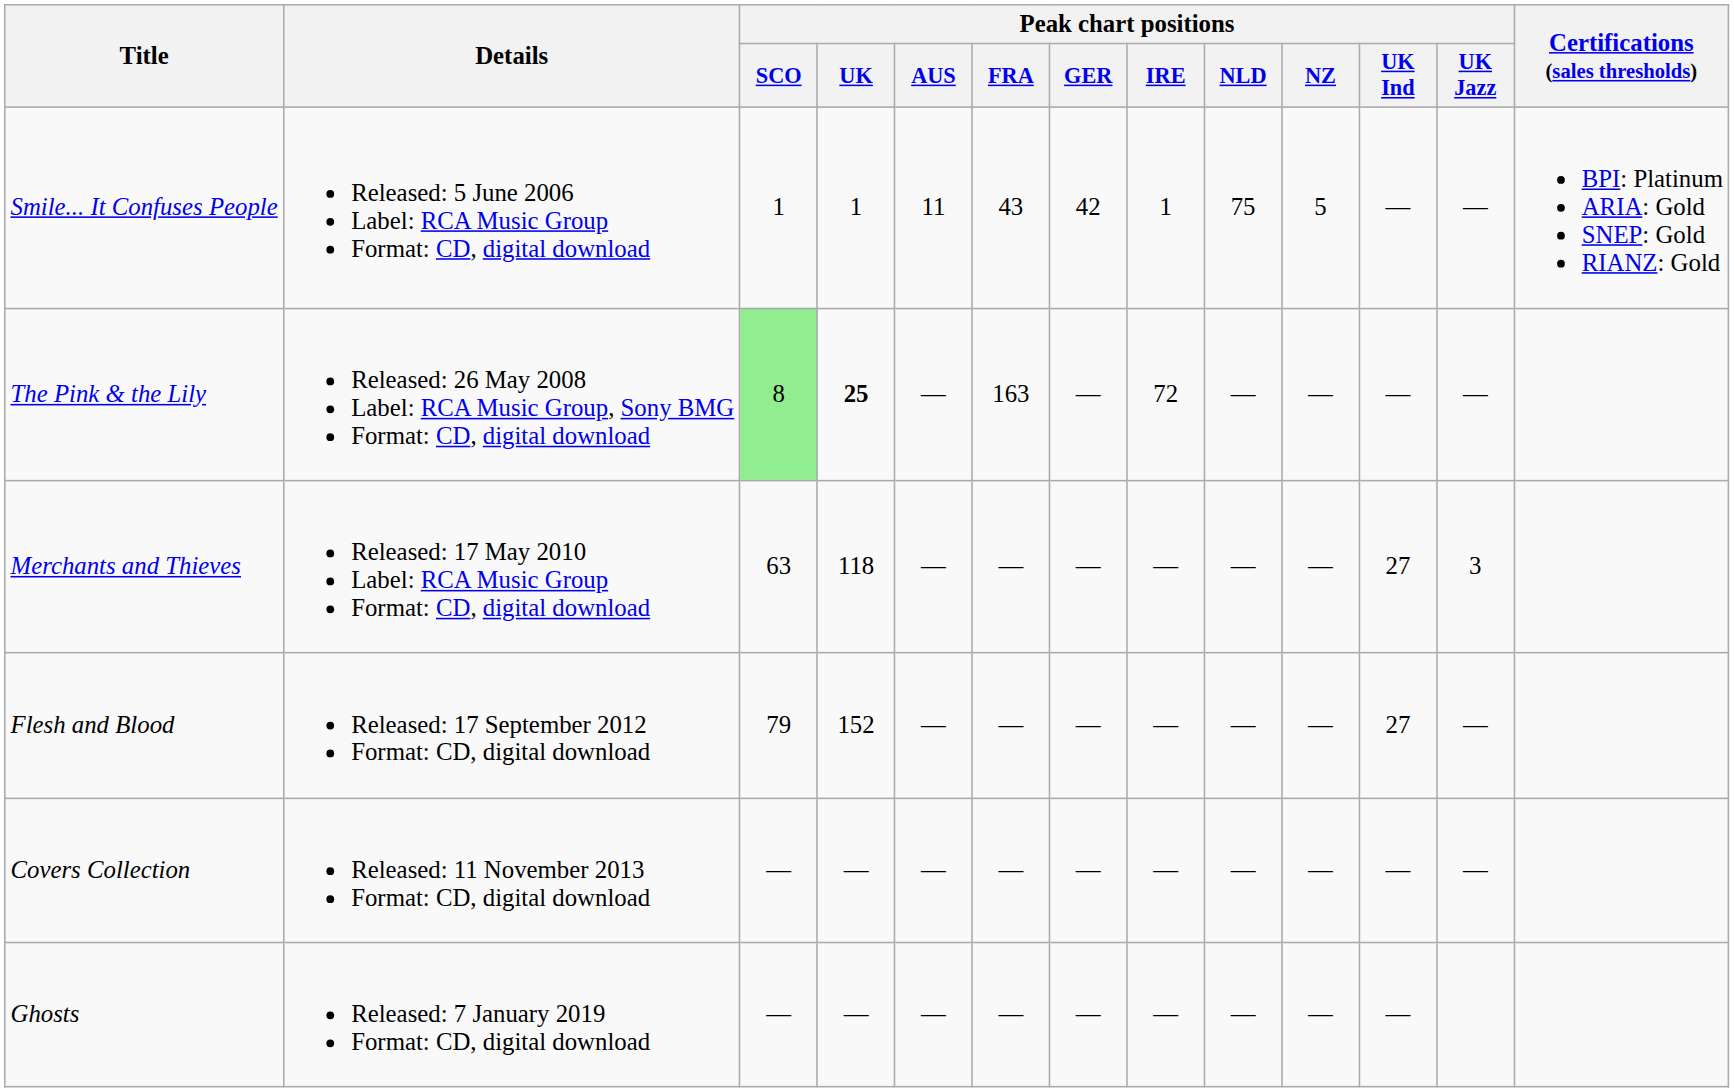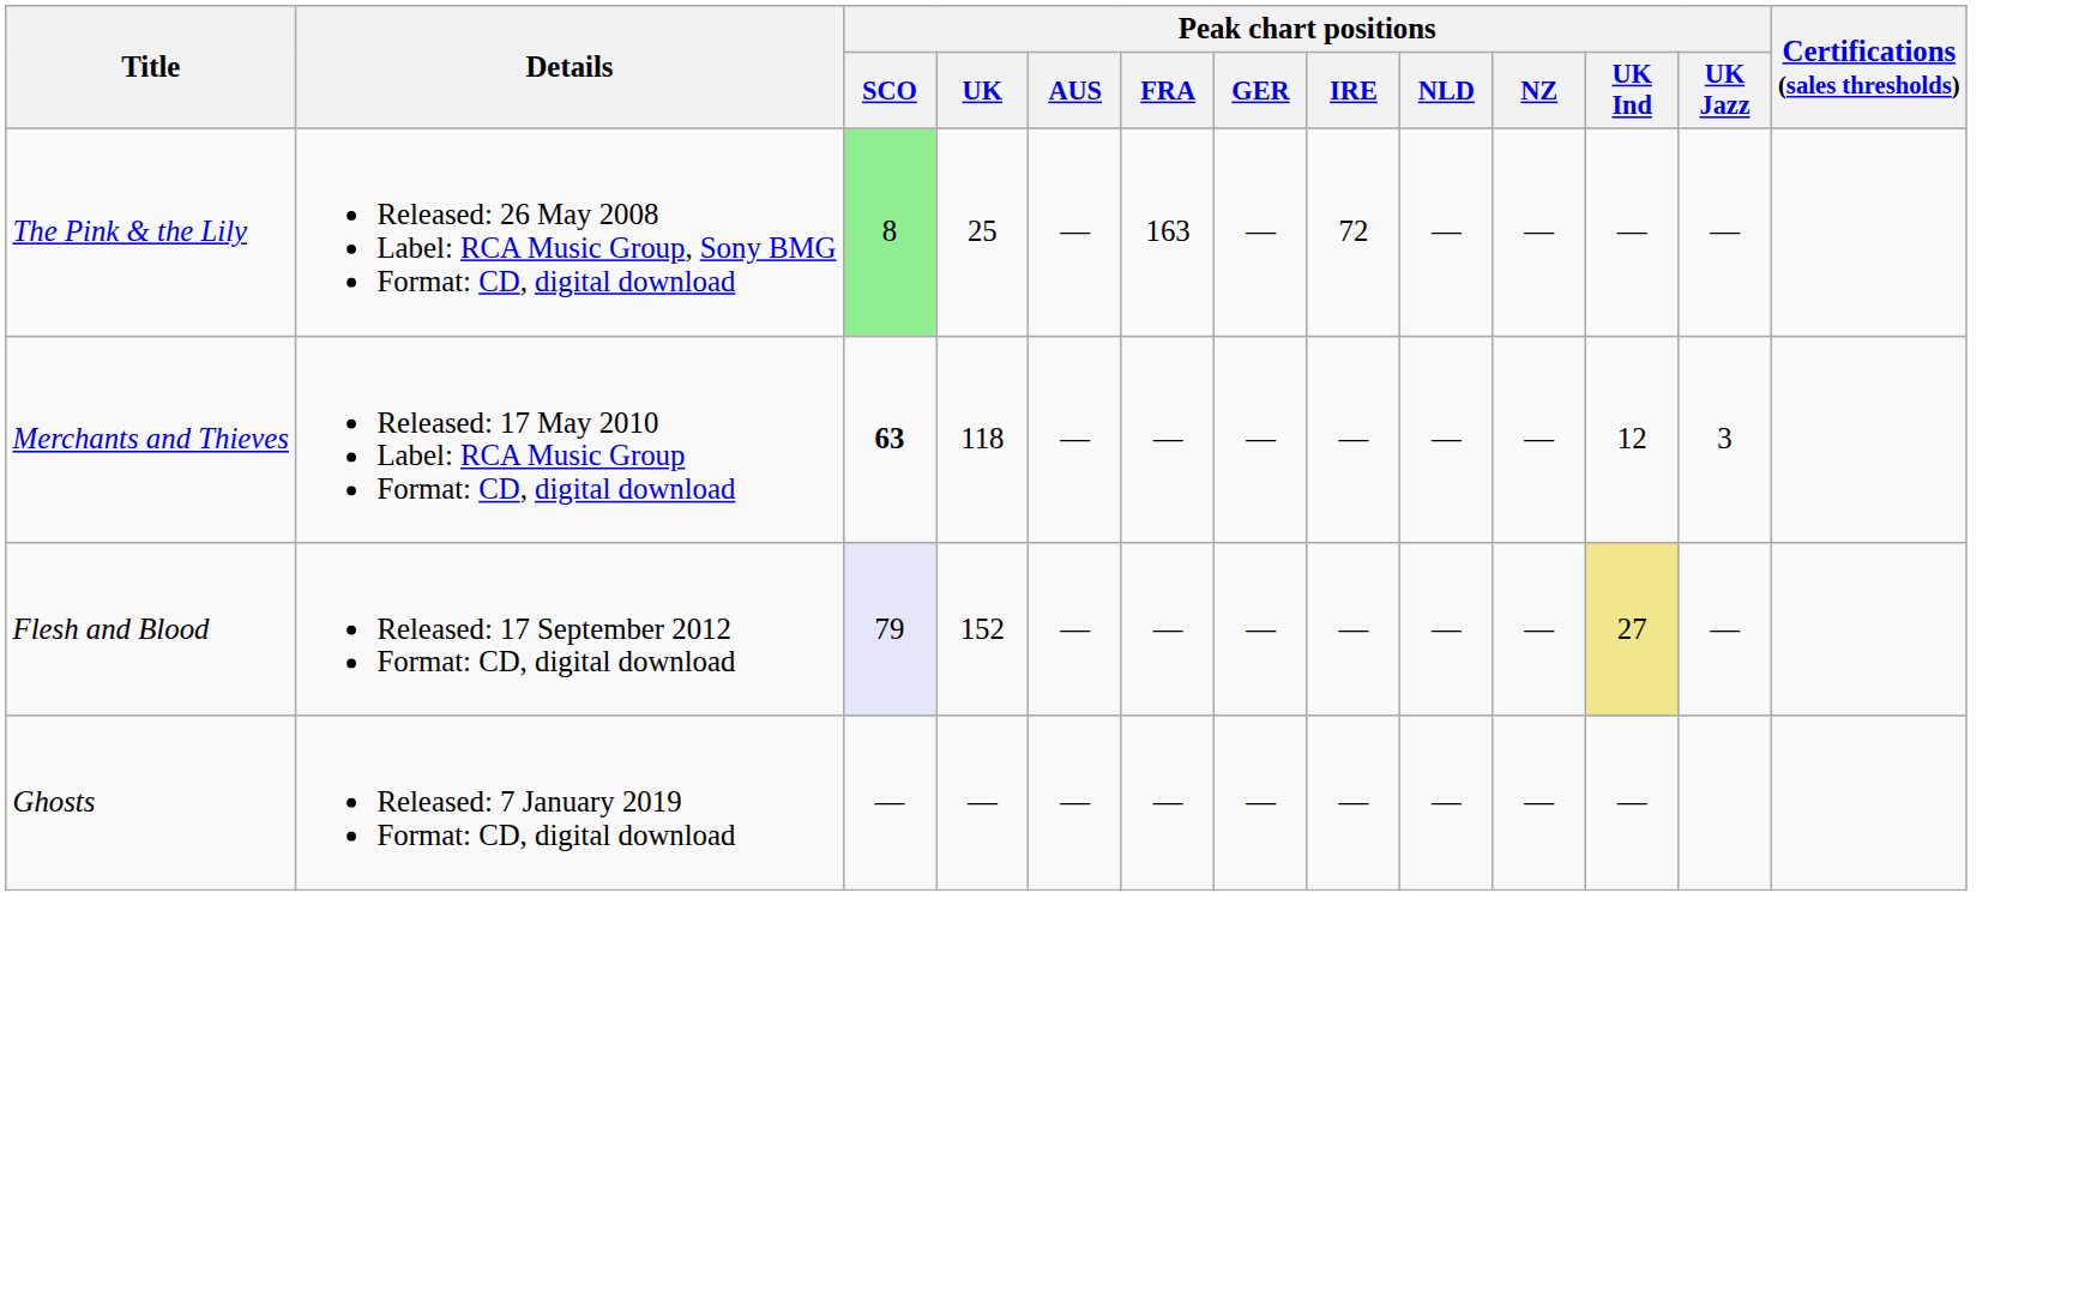 <table class="wikitable">
 <tr>
 <th rowspan="2">Title</th>
 <th rowspan="2">Details</th>
 <th colspan="10">Peak chart positions</th>
 <th rowspan="2"><a href='#'>Certifications</a><br><small>(<a href='#'>sales thresholds</a>)</small></th>
 </tr>
 <tr>
 <th style="width:3em;font-size:90%"><a href='#'>SCO</a><br></th>
 <th style="width:3em;font-size:90%"><a href='#'>UK</a><br></th>
 <th style="width:3em;font-size:90%"><a href='#'>AUS</a><br></th>
 <th style="width:3em;font-size:90%"><a href='#'>FRA</a><br></th>
 <th style="width:3em;font-size:90%"><a href='#'>GER</a><br></th>
 <th style="width:3em;font-size:90%"><a href='#'>IRE</a><br></th>
 <th style="width:3em;font-size:90%"><a href='#'>NLD</a><br></th>
 <th style="width:3em;font-size:90%"><a href='#'>NZ</a><br></th>
 <th style="width:3em;font-size:90%"><a href='#'>UK Ind</a><br></th>
 <th style="width:3em;font-size:90%"><a href='#'>UK Jazz</a><br></th>
 </tr>
 <tr>
-<td><em><a href='#'>Smile... It Confuses People</a></em></td>
-<td><br><ul><li>Released: 5 June 2006</li><li>Label: <a href='#'>RCA Music Group</a></li><li>Format: <a href='#'>CD</a>, <a href='#'>digital download</a></li></ul></td>
-<td align=center>1</td>
-<td align=center>1</td>
-<td align=center>11</td>
-<td align=center>43</td>
-<td align=center>42</td>
-<td align=center>1</td>
-<td align=center>75</td>
-<td align=center>5</td>
-<td align=center>—</td>
-<td align=center>—</td>
-<td align=left><br><ul><li><a href='#'>BPI</a>: Platinum</li><li><a href='#'>ARIA</a>: Gold</li><li><a href='#'>SNEP</a>: Gold</li><li><a href='#'>RIANZ</a>: Gold</li></ul></td>
-</tr>
-<tr>
 <td><em><a href='#'>The Pink & the Lily</a></em></td>
 <td><br><ul><li>Released: 26 May 2008</li><li>Label: <a href='#'>RCA Music Group</a>, <a href='#'>Sony BMG</a></li><li>Format: <a href='#'>CD</a>, <a href='#'>digital download</a></li></ul></td>
 <td align=center style="background: lightgreen;">8</td>
-<td align=center><strong>25</strong></td>
+<td align=center>25</td>
 <td align=center>—</td>
 <td align=center>163</td>
 <td align=center>—</td>
 <td align=center>72</td>
 <td align=center>—</td>
 <td align=center>—</td>
 <td align=center>—</td>
 <td align=center>—</td>
 <td align=left></td>
 </tr>
 <tr>
 <td><em><a href='#'>Merchants and Thieves</a></em></td>
 <td><br><ul><li>Released: 17 May 2010</li><li>Label: <a href='#'>RCA Music Group</a></li><li>Format: <a href='#'>CD</a>, <a href='#'>digital download</a></li></ul></td>
-<td align=center>63</td>
+<td align=center><strong>63</strong></td>
 <td align=center>118</td>
 <td align=center>—</td>
 <td align=center>—</td>
 <td align=center>—</td>
 <td align=center>—</td>
 <td align=center>—</td>
 <td align=center>—</td>
-<td align=center>27</td>
+<td align=center>12</td>
 <td align=center>3</td>
 <td align=left></td>
 </tr>
 <tr>
 <td><em>Flesh and Blood</em></td>
 <td><br><ul><li>Released: 17 September 2012</li><li>Format: CD, digital download</li></ul></td>
-<td align=center>79</td>
+<td align=center style="background: lavender;">79</td>
 <td align=center>152</td>
 <td align=center>—</td>
 <td align=center>—</td>
 <td align=center>—</td>
 <td align=center>—</td>
 <td align=center>—</td>
 <td align=center>—</td>
-<td align=center>27</td>
-<td align=center>—</td>
-<td align=left></td>
-</tr>
-<tr>
-<td><em>Covers Collection</em></td>
-<td><br><ul><li>Released: 11 November 2013</li><li>Format: CD, digital download</li></ul></td>
-<td align=center>—</td>
-<td align=center>—</td>
-<td align=center>—</td>
-<td align=center>—</td>
-<td align=center>—</td>
-<td align=center>—</td>
-<td align=center>—</td>
-<td align=center>—</td>
-<td align=center>—</td>
+<td align=center style="background: khaki;">27</td>
 <td align=center>—</td>
 <td align=left></td>
 </tr>
 <tr>
 <td><em>Ghosts</em></td>
 <td><br><ul><li>Released: 7 January 2019</li><li>Format: CD, digital download</li></ul></td>
 <td align=center>—</td>
 <td align=center>—</td>
 <td align=center>—</td>
 <td align=center>—</td>
 <td align=center>—</td>
 <td align=center>—</td>
 <td align=center>—</td>
 <td align=center>—</td>
 <td align=center>—</td>
 <td align=left></td>
 <td></td>
 </tr>
 </table>
